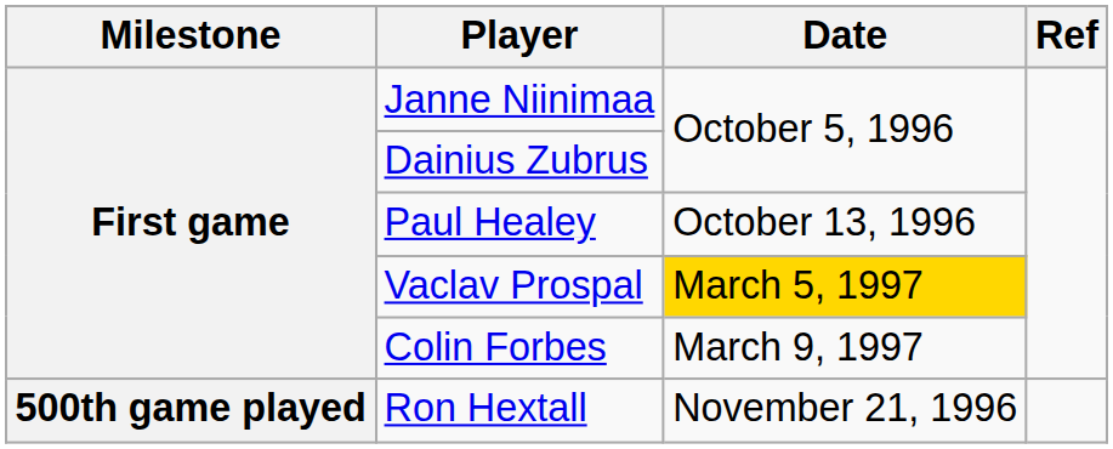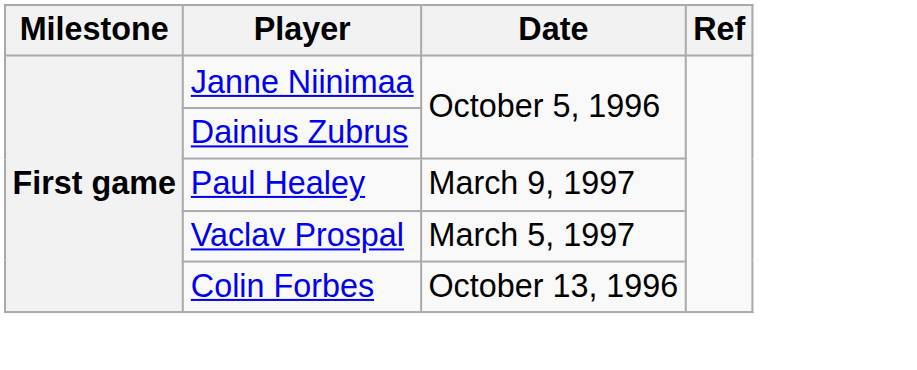 <table class="wikitable">
 <tr>
 <th scope="col">Milestone</th>
 <th scope="col">Player</th>
 <th scope="col">Date</th>
 <th scope="col">Ref</th>
 </tr>
 <tr>
 <th rowspan=5>First game</th>
 <td><a href='#'>Janne Niinimaa</a></td>
 <td rowspan=2>October 5, 1996</td>
 <td rowspan=5></td>
 </tr>
 <tr>
 <td><a href='#'>Dainius Zubrus</a></td>
 </tr>
 <tr>
 <td><a href='#'>Paul Healey</a></td>
-<td>October 13, 1996</td>
+<td>March 9, 1997</td>
 </tr>
 <tr>
 <td><a href='#'>Vaclav Prospal</a></td>
-<td style="background: gold;">March 5, 1997</td>
+<td>March 5, 1997</td>
 </tr>
 <tr>
 <td><a href='#'>Colin Forbes</a></td>
-<td>March 9, 1997</td>
-</tr>
-<tr>
-<th>500th game played</th>
-<td><a href='#'>Ron Hextall</a></td>
-<td>November 21, 1996</td>
-<td></td>
+<td>October 13, 1996</td>
 </tr>
 </table>
